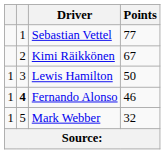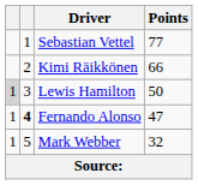 <table class="wikitable" style="font-size: 85%;">
 <tr>
 <th></th>
 <th></th>
 <th>Driver</th>
 <th>Points</th>
 </tr>
 <tr>
 <td align="left"></td>
 <td align="center">1</td>
 <td> <a href='#'>Sebastian Vettel</a></td>
 <td>77</td>
 </tr>
 <tr>
 <td align="left"></td>
 <td align="center">2</td>
 <td> <a href='#'>Kimi Räikkönen</a></td>
-<td>67</td>
+<td>66</td>
 </tr>
 <tr>
-<td align="left"> 1</td>
+<td align="left" style="background: lightgrey;"> 1</td>
 <td align="center">3</td>
 <td> <a href='#'>Lewis Hamilton</a></td>
 <td>50</td>
 </tr>
 <tr>
 <td align="left"> 1</td>
 <td align="center"><strong>4</strong></td>
 <td> <a href='#'>Fernando Alonso</a></td>
-<td>46</td>
+<td>47</td>
 </tr>
 <tr>
 <td align="left"> 1</td>
 <td align="center">5</td>
 <td> <a href='#'>Mark Webber</a></td>
 <td>32</td>
 </tr>
 <tr>
 <th colspan=4>Source: </th>
 </tr>
 </table>
